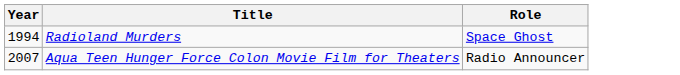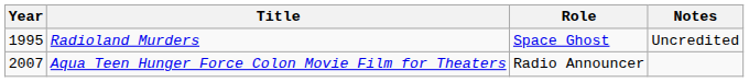 <table class="wikitable sortable">
 <tr>
 <th>Year</th>
 <th>Title</th>
 <th>Role</th>
+<th class="unsortable">Notes</th>
 </tr>
 <tr>
-<td>1994</td>
+<td>1995</td>
 <td><em><a href='#'>Radioland Murders</a></em></td>
 <td><a href='#'>Space Ghost</a></td>
+<td>Uncredited</td>
 </tr>
 <tr>
 <td>2007</td>
 <td><em><a href='#'>Aqua Teen Hunger Force Colon Movie Film for Theaters</a></em></td>
 <td>Radio Announcer</td>
+<td></td>
 </tr>
 </table>
